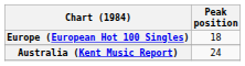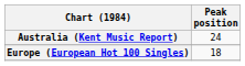 <table class="wikitable sortable plainrowheaders" style="text-align:center">
 <tr>
 <th scope="col">Chart (1984)</th>
 <th scope="col">Peak<br>position</th>
 </tr>
 <tr>
-<th scope="row">Europe (<a href='#'>European Hot 100 Singles</a>)</th>
-<td>18</td>
+<th scope="row">Australia (<a href='#'>Kent Music Report</a>)</th>
+<td>24</td>
 </tr>
 <tr>
 </tr>
 <tr>
-<th scope="row">Australia (<a href='#'>Kent Music Report</a>)</th>
-<td>24</td>
+<th scope="row">Europe (<a href='#'>European Hot 100 Singles</a>)</th>
+<td>18</td>
 </tr>
 <tr>
 </tr>
 <tr>
 </tr>
 <tr>
 </tr>
 <tr>
 </tr>
 <tr>
 </tr>
 </table>
